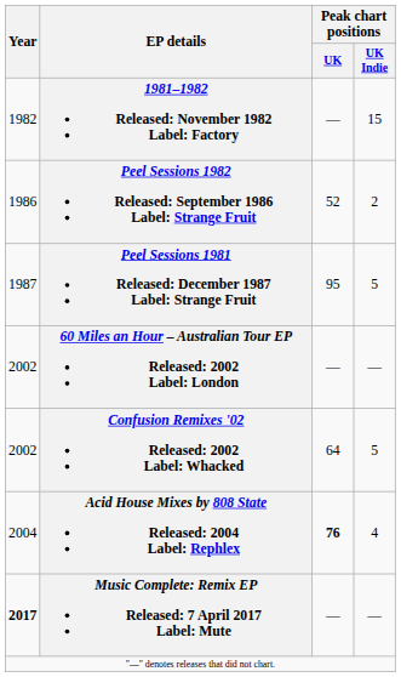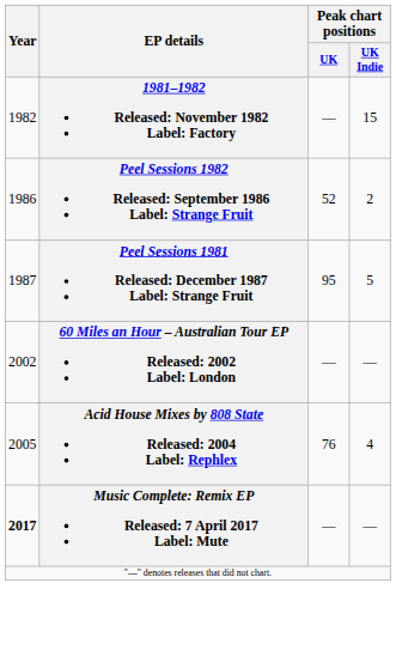 <table class="wikitable plainrowheaders" style=text-align:center;>
 <tr>
 <th scope="col" rowspan="2">Year</th>
 <th scope="col" rowspan="2" width="300">EP details</th>
 <th colspan="2" scope="col">Peak chart positions</th>
 </tr>
 <tr>
 <th style="width:3em;font-size:85%;"><a href='#'>UK</a><br></th>
 <th style="width:3em;font-size:85%;"><a href='#'>UK Indie</a><br></th>
 </tr>
 <tr>
 <td>1982</td>
 <th scope="row"><em><a href='#'>1981–1982</a></em><br><ul><li>Released: November 1982</li><li>Label: Factory</li></ul></th>
 <td>—</td>
 <td>15</td>
 </tr>
 <tr>
 <td>1986</td>
 <th scope="row"><em><a href='#'>Peel Sessions 1982</a></em><br><ul><li>Released: September 1986</li><li>Label: <a href='#'>Strange Fruit</a></li></ul></th>
 <td>52</td>
 <td>2</td>
 </tr>
 <tr>
 <td>1987</td>
 <th scope="row"><em><a href='#'>Peel Sessions 1981</a></em><br><ul><li>Released: December 1987</li><li>Label: Strange Fruit</li></ul></th>
 <td>95</td>
 <td>5</td>
 </tr>
 <tr>
 <td>2002</td>
 <th scope="row"><em><a href='#'>60 Miles an Hour</a> – Australian Tour EP</em><br><ul><li>Released: 2002</li><li>Label: London</li></ul></th>
 <td>—</td>
 <td>—</td>
 </tr>
 <tr>
-<td>2002</td>
-<th scope="row"><a href='#'><em>Confusion Remixes '02</em></a><br><ul><li>Released: 2002</li><li>Label: Whacked</li></ul></th>
-<td>64</td>
-<td>5</td>
-</tr>
-<tr>
-<td>2004</td>
+<td>2005</td>
 <th scope="row"><em>Acid House Mixes by <a href='#'>808 State</a></em><br><ul><li>Released: 2004</li><li>Label: <a href='#'>Rephlex</a></li></ul></th>
-<td><strong>76</strong></td>
+<td>76</td>
 <td>4</td>
 </tr>
 <tr>
 <td><strong>2017</strong></td>
 <th scope="row"><em>Music Complete: Remix EP</em><br><ul><li>Released: 7 April 2017</li><li>Label: Mute</li></ul></th>
 <td>—</td>
 <td>—</td>
 </tr>
 <tr>
 <td colspan="4" align="center" style="font-size: 8pt">"—" denotes releases that did not chart.</td>
 </tr>
 </table>
